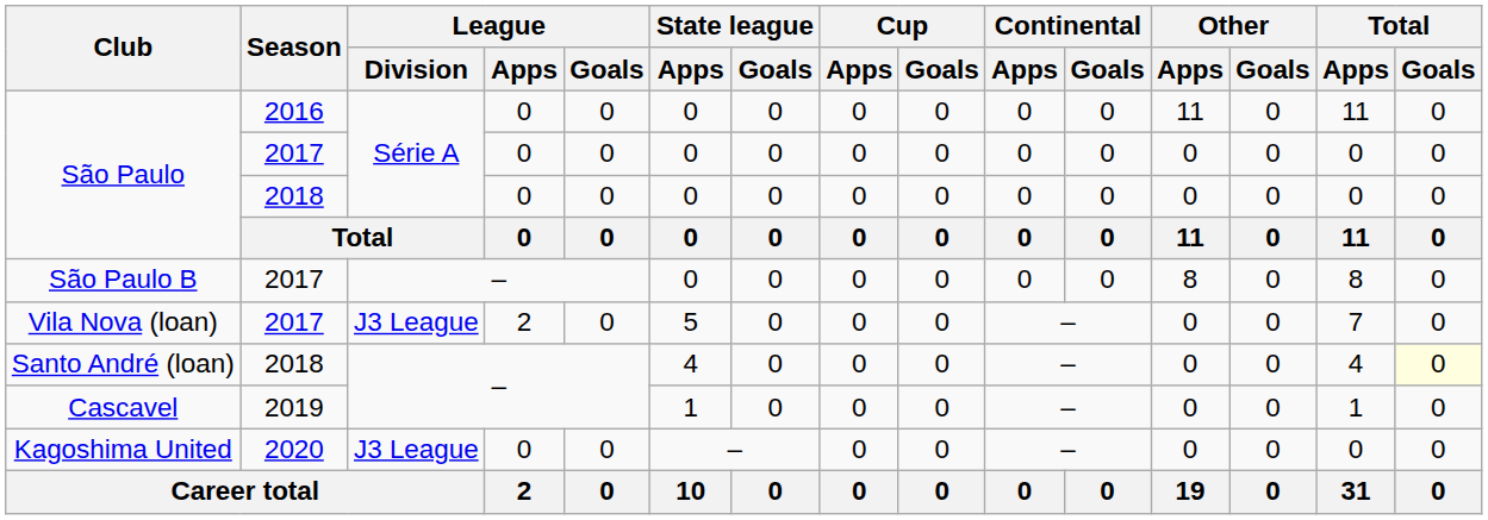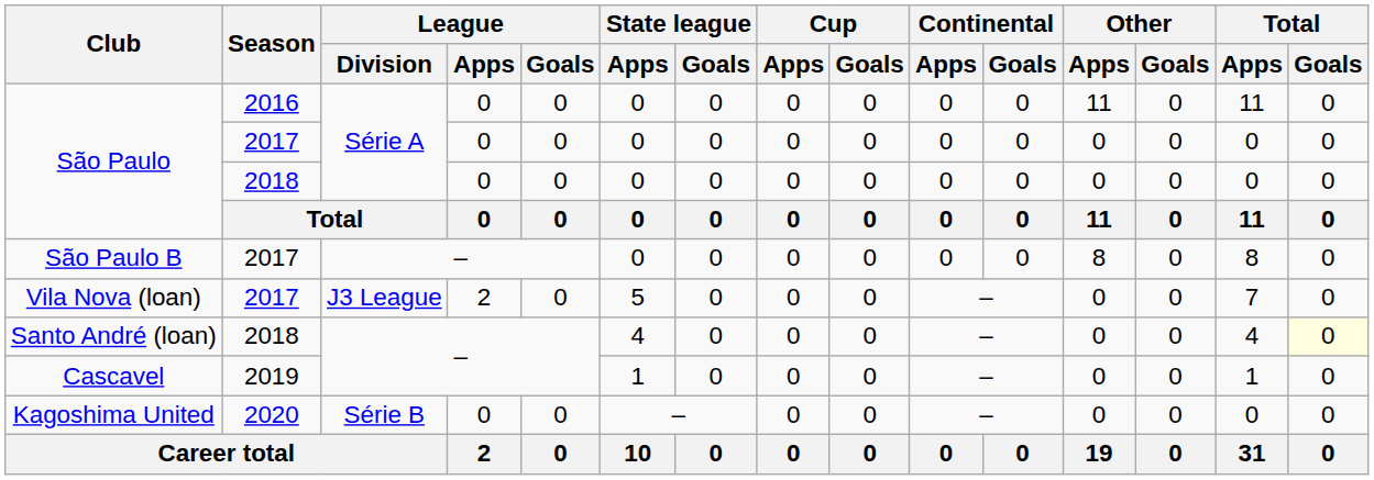 <table class="wikitable" style="text-align: center">
 <tr>
 <th rowspan="2">Club</th>
 <th rowspan="2">Season</th>
 <th colspan="3">League</th>
 <th colspan="2">State league</th>
 <th colspan="2">Cup</th>
 <th colspan="2">Continental</th>
 <th colspan="2">Other</th>
 <th colspan="2">Total</th>
 </tr>
 <tr>
 <th>Division</th>
 <th>Apps</th>
 <th>Goals</th>
 <th>Apps</th>
 <th>Goals</th>
 <th>Apps</th>
 <th>Goals</th>
 <th>Apps</th>
 <th>Goals</th>
 <th>Apps</th>
 <th>Goals</th>
 <th>Apps</th>
 <th>Goals</th>
 </tr>
 <tr>
 <td rowspan="4"><a href='#'>São Paulo</a></td>
 <td><a href='#'>2016</a></td>
 <td rowspan="3"><a href='#'>Série A</a></td>
 <td>0</td>
 <td>0</td>
 <td>0</td>
 <td>0</td>
 <td>0</td>
 <td>0</td>
 <td>0</td>
 <td>0</td>
 <td>11</td>
 <td>0</td>
 <td>11</td>
 <td>0</td>
 </tr>
 <tr>
 <td><a href='#'>2017</a></td>
 <td>0</td>
 <td>0</td>
 <td>0</td>
 <td>0</td>
 <td>0</td>
 <td>0</td>
 <td>0</td>
 <td>0</td>
 <td>0</td>
 <td>0</td>
 <td>0</td>
 <td>0</td>
 </tr>
 <tr>
 <td><a href='#'>2018</a></td>
 <td>0</td>
 <td>0</td>
 <td>0</td>
 <td>0</td>
 <td>0</td>
 <td>0</td>
 <td>0</td>
 <td>0</td>
 <td>0</td>
 <td>0</td>
 <td>0</td>
 <td>0</td>
 </tr>
 <tr>
 <th colspan="2"><strong>Total</strong></th>
 <th>0</th>
 <th>0</th>
 <th>0</th>
 <th>0</th>
 <th>0</th>
 <th>0</th>
 <th>0</th>
 <th>0</th>
 <th>11</th>
 <th>0</th>
 <th>11</th>
 <th>0</th>
 </tr>
 <tr>
 <td><a href='#'>São Paulo B</a></td>
 <td>2017</td>
 <td colspan="3">–</td>
 <td>0</td>
 <td>0</td>
 <td>0</td>
 <td>0</td>
 <td>0</td>
 <td>0</td>
 <td>8</td>
 <td>0</td>
 <td>8</td>
 <td>0</td>
 </tr>
 <tr>
 <td><a href='#'>Vila Nova</a> (loan)</td>
 <td><a href='#'>2017</a></td>
 <td><a href='#'>J3 League</a></td>
 <td>2</td>
 <td>0</td>
 <td>5</td>
 <td>0</td>
 <td>0</td>
 <td>0</td>
 <td colspan="2">–</td>
 <td>0</td>
 <td>0</td>
 <td>7</td>
 <td>0</td>
 </tr>
 <tr>
 <td><a href='#'>Santo André</a> (loan)</td>
 <td>2018</td>
 <td colspan="3" rowspan="2">–</td>
 <td>4</td>
 <td>0</td>
 <td>0</td>
 <td>0</td>
 <td colspan="2">–</td>
 <td>0</td>
 <td>0</td>
 <td>4</td>
 <td style="background: lightyellow;">0</td>
 </tr>
 <tr>
 <td><a href='#'>Cascavel</a></td>
 <td>2019</td>
 <td>1</td>
 <td>0</td>
 <td>0</td>
 <td>0</td>
 <td colspan="2">–</td>
 <td>0</td>
 <td>0</td>
 <td>1</td>
 <td>0</td>
 </tr>
 <tr>
 <td><a href='#'>Kagoshima United</a></td>
 <td><a href='#'>2020</a></td>
-<td><a href='#'>J3 League</a></td>
+<td><a href='#'>Série B</a></td>
 <td>0</td>
 <td>0</td>
 <td colspan="2">–</td>
 <td>0</td>
 <td>0</td>
 <td colspan="2">–</td>
 <td>0</td>
 <td>0</td>
 <td>0</td>
 <td>0</td>
 </tr>
 <tr>
 <th colspan="3"><strong>Career total</strong></th>
 <th>2</th>
 <th>0</th>
 <th>10</th>
 <th>0</th>
 <th>0</th>
 <th>0</th>
 <th>0</th>
 <th>0</th>
 <th>19</th>
 <th>0</th>
 <th>31</th>
 <th>0</th>
 </tr>
 </table>
